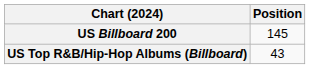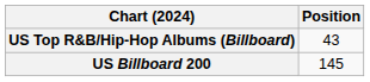 <table class="wikitable sortable plainrowheaders" style="text-align:center">
 <tr>
 <th scope="col">Chart (2024)</th>
 <th scope="col">Position</th>
 </tr>
 <tr>
+<th scope="row">US Top R&B/Hip-Hop Albums (<em>Billboard</em>)</th>
+<td>43</td>
+</tr>
+<tr>
 <th scope="row">US <em>Billboard</em> 200</th>
 <td>145</td>
 </tr>
-<tr>
-<th scope="row">US Top R&B/Hip-Hop Albums (<em>Billboard</em>)</th>
-<td>43</td>
-</tr>
 </table>
